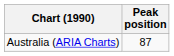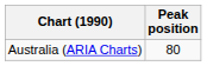 <table class="wikitable sortable">
 <tr>
 <th>Chart (1990)</th>
 <th>Peak<br>position</th>
 </tr>
 <tr>
 <td>Australia (<a href='#'>ARIA Charts</a>)</td>
-<td style="text-align:center;">87</td>
+<td style="text-align:center;">80</td>
 </tr>
 </table>
